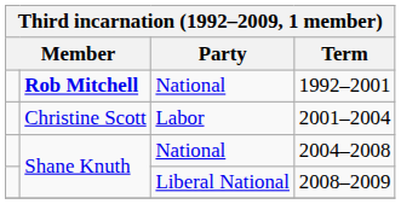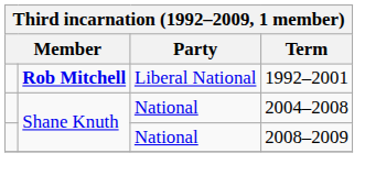 <table class="wikitable">
 <tr>
 <th colspan="4">Third incarnation (1992–2009, 1 member)</th>
 </tr>
 <tr>
 <th colspan="2">Member</th>
 <th>Party</th>
 <th>Term</th>
 </tr>
 <tr>
 <td> </td>
 <td><strong><a href='#'>Rob Mitchell</a></strong></td>
-<td><a href='#'>National</a></td>
+<td><a href='#'>Liberal National</a></td>
 <td>1992–2001</td>
-</tr>
-<tr>
-<td> </td>
-<td><a href='#'>Christine Scott</a></td>
-<td><a href='#'>Labor</a></td>
-<td>2001–2004</td>
 </tr>
 <tr>
 <td> </td>
 <td rowspan="2"><a href='#'>Shane Knuth</a></td>
 <td><a href='#'>National</a></td>
 <td>2004–2008</td>
 </tr>
 <tr>
 <td> </td>
-<td><a href='#'>Liberal National</a></td>
+<td><a href='#'>National</a></td>
 <td>2008–2009</td>
 </tr>
 <tr>
 </tr>
 </table>
